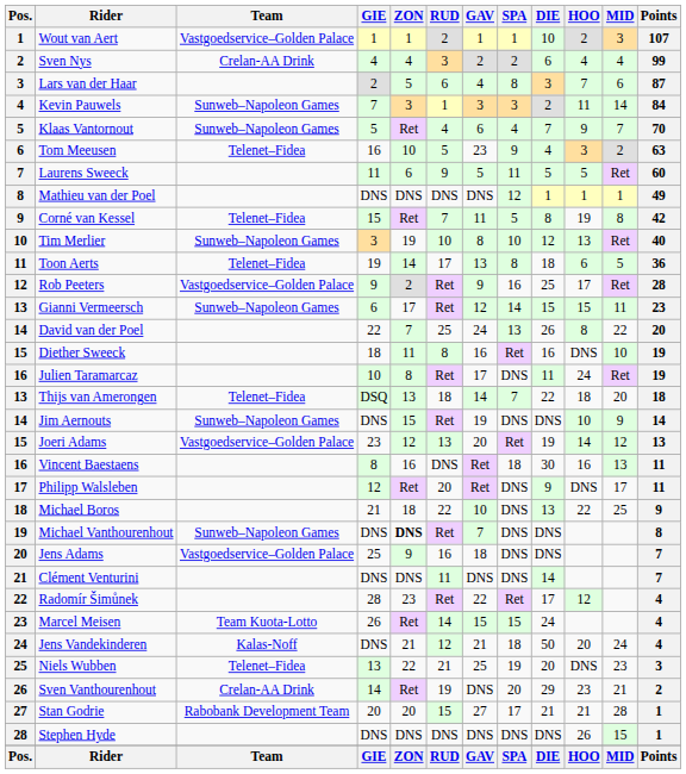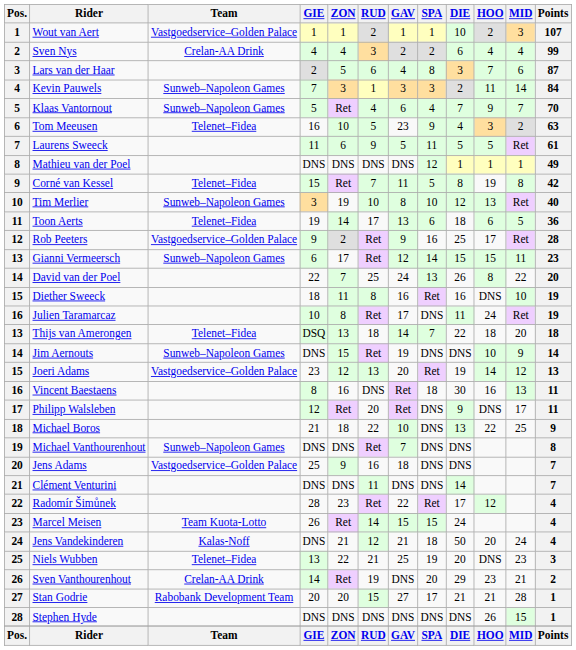 <table class="wikitable" style="font-size: 85%; text-align: center;">
 <tr style="background:#f9f9f9" valign="top">
 <th valign="middle">Pos.</th>
 <th valign="middle">Rider</th>
 <th valign="middle">Team</th>
 <th><a href='#'>GIE</a></th>
 <th><a href='#'>ZON</a></th>
 <th><a href='#'>RUD</a></th>
 <th><a href='#'>GAV</a></th>
 <th><a href='#'>SPA</a></th>
 <th><a href='#'>DIE</a></th>
 <th><a href='#'>HOO</a></th>
 <th><a href='#'>MID</a></th>
 <th valign="middle">Points</th>
 </tr>
 <tr>
 <th>1</th>
 <td align="left"> <a href='#'>Wout van Aert</a></td>
 <td><a href='#'>Vastgoedservice–Golden Palace</a></td>
 <td bgcolor="#FFFFBF">1</td>
 <td bgcolor="#FFFFBF">1</td>
 <td bgcolor="#DFDFDF">2</td>
 <td bgcolor="#FFFFBF">1</td>
 <td bgcolor="#FFFFBF">1</td>
 <td bgcolor="#DFFFDF">10</td>
 <td bgcolor="#DFDFDF">2</td>
 <td bgcolor="#FFDF9F">3</td>
 <th>107</th>
 </tr>
 <tr>
 <th>2</th>
 <td align="left"> <a href='#'>Sven Nys</a></td>
 <td><a href='#'>Crelan-AA Drink</a></td>
 <td bgcolor="#DFFFDF">4</td>
 <td bgcolor="#DFFFDF">4</td>
 <td bgcolor="#FFDF9F">3</td>
 <td bgcolor="#DFDFDF">2</td>
 <td bgcolor="#DFDFDF">2</td>
 <td bgcolor="#DFFFDF">6</td>
 <td bgcolor="#DFFFDF">4</td>
 <td bgcolor="#DFFFDF">4</td>
 <th>99</th>
 </tr>
 <tr>
 <th>3</th>
 <td align="left"> <a href='#'>Lars van der Haar</a></td>
 <td></td>
 <td bgcolor="#DFDFDF">2</td>
 <td bgcolor="#DFFFDF">5</td>
 <td bgcolor="#DFFFDF">6</td>
 <td bgcolor="#DFFFDF">4</td>
 <td bgcolor="#DFFFDF">8</td>
 <td bgcolor="#FFDF9F">3</td>
 <td bgcolor="#DFFFDF">7</td>
 <td bgcolor="#DFFFDF">6</td>
 <th>87</th>
 </tr>
 <tr>
 <th>4</th>
 <td align="left"> <a href='#'>Kevin Pauwels</a></td>
 <td><a href='#'>Sunweb–Napoleon Games</a></td>
 <td bgcolor="#DFFFDF">7</td>
 <td bgcolor="#FFDF9F">3</td>
 <td bgcolor="#FFFFBF">1</td>
 <td bgcolor="#FFDF9F">3</td>
 <td bgcolor="#FFDF9F">3</td>
 <td bgcolor="#DFDFDF">2</td>
 <td bgcolor="#DFFFDF">11</td>
 <td bgcolor="#DFFFDF">14</td>
 <th>84</th>
 </tr>
 <tr>
 <th>5</th>
 <td align="left"> <a href='#'>Klaas Vantornout</a></td>
 <td><a href='#'>Sunweb–Napoleon Games</a></td>
 <td bgcolor="#DFFFDF">5</td>
 <td bgcolor="#EFCFFF">Ret</td>
 <td bgcolor="#DFFFDF">4</td>
 <td bgcolor="#DFFFDF">6</td>
 <td bgcolor="#DFFFDF">4</td>
 <td bgcolor="#DFFFDF">7</td>
 <td bgcolor="#DFFFDF">9</td>
 <td bgcolor="#DFFFDF">7</td>
 <th>70</th>
 </tr>
 <tr>
 <th>6</th>
 <td align="left"> <a href='#'>Tom Meeusen</a></td>
 <td><a href='#'>Telenet–Fidea</a></td>
 <td>16</td>
 <td bgcolor="#DFFFDF">10</td>
 <td bgcolor="#DFFFDF">5</td>
 <td>23</td>
 <td bgcolor="#DFFFDF">9</td>
 <td bgcolor="#DFFFDF">4</td>
 <td bgcolor="#FFDF9F">3</td>
 <td bgcolor="#DFDFDF">2</td>
 <th>63</th>
 </tr>
 <tr>
 <th>7</th>
 <td align="left"> <a href='#'>Laurens Sweeck</a></td>
 <td><br></td>
 <td bgcolor="#DFFFDF">11</td>
 <td bgcolor="#DFFFDF">6</td>
 <td bgcolor="#DFFFDF">9</td>
 <td bgcolor="#DFFFDF">5</td>
 <td bgcolor="#DFFFDF">11</td>
 <td bgcolor="#DFFFDF">5</td>
 <td bgcolor="#DFFFDF">5</td>
 <td bgcolor="#EFCFFF">Ret</td>
-<th>60</th>
+<th>61</th>
 </tr>
 <tr>
 <th>8</th>
 <td align="left"> <a href='#'>Mathieu van der Poel</a></td>
 <td></td>
 <td>DNS</td>
 <td>DNS</td>
 <td>DNS</td>
 <td>DNS</td>
 <td bgcolor="#DFFFDF">12</td>
 <td bgcolor="#FFFFBF">1</td>
 <td bgcolor="#FFFFBF">1</td>
 <td bgcolor="#FFFFBF">1</td>
 <th>49</th>
 </tr>
 <tr>
 <th>9</th>
 <td align="left"> <a href='#'>Corné van Kessel</a></td>
 <td><a href='#'>Telenet–Fidea</a></td>
 <td bgcolor="#DFFFDF">15</td>
 <td bgcolor="#EFCFFF">Ret</td>
 <td bgcolor="#DFFFDF">7</td>
 <td bgcolor="#DFFFDF">11</td>
 <td bgcolor="#DFFFDF">5</td>
 <td bgcolor="#DFFFDF">8</td>
 <td>19</td>
 <td bgcolor="#DFFFDF">8</td>
 <th>42</th>
 </tr>
 <tr>
 <th>10</th>
 <td align="left"> <a href='#'>Tim Merlier</a></td>
 <td><a href='#'>Sunweb–Napoleon Games</a></td>
 <td bgcolor="#FFDF9F">3</td>
 <td>19</td>
 <td bgcolor="#DFFFDF">10</td>
 <td bgcolor="#DFFFDF">8</td>
 <td bgcolor="#DFFFDF">10</td>
 <td bgcolor="#DFFFDF">12</td>
 <td bgcolor="#DFFFDF">13</td>
 <td bgcolor="#EFCFFF">Ret</td>
 <th>40</th>
 </tr>
 <tr>
 <th>11</th>
 <td align="left"> <a href='#'>Toon Aerts</a></td>
 <td><a href='#'>Telenet–Fidea</a></td>
 <td>19</td>
 <td bgcolor="#DFFFDF">14</td>
 <td>17</td>
 <td bgcolor="#DFFFDF">13</td>
-<td bgcolor="#DFFFDF">8</td>
+<td bgcolor="#DFFFDF">6</td>
 <td>18</td>
 <td bgcolor="#DFFFDF">6</td>
 <td bgcolor="#DFFFDF">5</td>
 <th>36</th>
 </tr>
 <tr>
 <th>12</th>
 <td align="left"> <a href='#'>Rob Peeters</a></td>
 <td><a href='#'>Vastgoedservice–Golden Palace</a></td>
 <td bgcolor="#DFFFDF">9</td>
 <td bgcolor="#DFDFDF">2</td>
 <td bgcolor="#EFCFFF">Ret</td>
 <td bgcolor="#DFFFDF">9</td>
 <td>16</td>
 <td>25</td>
 <td>17</td>
 <td bgcolor="#EFCFFF">Ret</td>
 <th>28</th>
 </tr>
 <tr>
 <th>13</th>
 <td align="left"> <a href='#'>Gianni Vermeersch</a></td>
 <td><a href='#'>Sunweb–Napoleon Games</a></td>
 <td bgcolor="#DFFFDF">6</td>
 <td>17</td>
 <td bgcolor="#EFCFFF">Ret</td>
 <td bgcolor="#DFFFDF">12</td>
 <td bgcolor="#DFFFDF">14</td>
 <td bgcolor="#DFFFDF">15</td>
 <td bgcolor="#DFFFDF">15</td>
 <td bgcolor="#DFFFDF">11</td>
 <th>23</th>
 </tr>
 <tr>
 <th>14</th>
 <td align="left"> <a href='#'>David van der Poel</a></td>
 <td></td>
 <td>22</td>
 <td bgcolor="#DFFFDF">7</td>
 <td>25</td>
 <td>24</td>
 <td bgcolor="#DFFFDF">13</td>
 <td>26</td>
 <td bgcolor="#DFFFDF">8</td>
 <td>22</td>
 <th>20</th>
 </tr>
 <tr>
 <th>15</th>
 <td align="left"> <a href='#'>Diether Sweeck</a></td>
 <td><br></td>
 <td>18</td>
 <td bgcolor="#DFFFDF">11</td>
 <td bgcolor="#DFFFDF">8</td>
 <td>16</td>
 <td bgcolor="#EFCFFF">Ret</td>
 <td>16</td>
 <td>DNS</td>
 <td bgcolor="#DFFFDF">10</td>
 <th>19</th>
 </tr>
 <tr>
 <th>16</th>
 <td align="left"> <a href='#'>Julien Taramarcaz</a></td>
 <td><br></td>
 <td bgcolor="#DFFFDF">10</td>
 <td bgcolor="#DFFFDF">8</td>
 <td bgcolor="#EFCFFF">Ret</td>
 <td>17</td>
 <td>DNS</td>
 <td bgcolor="#DFFFDF">11</td>
 <td>24</td>
 <td bgcolor="#EFCFFF">Ret</td>
 <th>19</th>
 </tr>
 <tr>
 <th>13</th>
 <td align="left"> <a href='#'>Thijs van Amerongen</a></td>
 <td><a href='#'>Telenet–Fidea</a></td>
 <td bgcolor="#DFFFDF">DSQ </td>
 <td bgcolor="#DFFFDF">13</td>
 <td>18</td>
 <td bgcolor="#DFFFDF">14</td>
 <td bgcolor="#DFFFDF">7</td>
 <td>22</td>
 <td>18</td>
 <td>20</td>
 <th>18</th>
 </tr>
 <tr>
 <th>14</th>
 <td align="left"> <a href='#'>Jim Aernouts</a></td>
 <td><a href='#'>Sunweb–Napoleon Games</a></td>
 <td>DNS</td>
 <td bgcolor="#DFFFDF">15</td>
 <td bgcolor="#EFCFFF">Ret</td>
 <td>19</td>
 <td>DNS</td>
 <td>DNS</td>
 <td bgcolor="#DFFFDF">10</td>
 <td bgcolor="#DFFFDF">9</td>
 <th>14</th>
 </tr>
 <tr>
 <th>15</th>
 <td align="left"> <a href='#'>Joeri Adams</a></td>
 <td><a href='#'>Vastgoedservice–Golden Palace</a></td>
 <td>23</td>
 <td bgcolor="#DFFFDF">12</td>
 <td bgcolor="#DFFFDF">13</td>
 <td>20</td>
 <td bgcolor="#EFCFFF">Ret</td>
 <td>19</td>
 <td bgcolor="#DFFFDF">14</td>
 <td bgcolor="#DFFFDF">12</td>
 <th>13</th>
 </tr>
 <tr>
 <th>16</th>
 <td align="left"> <a href='#'>Vincent Baestaens</a></td>
 <td></td>
 <td bgcolor="#DFFFDF">8</td>
 <td>16</td>
 <td>DNS</td>
 <td bgcolor="#EFCFFF">Ret</td>
 <td>18</td>
 <td>30</td>
 <td>16</td>
 <td bgcolor="#DFFFDF">13</td>
 <th>11</th>
 </tr>
 <tr>
 <th>17</th>
 <td align="left"> <a href='#'>Philipp Walsleben</a></td>
 <td></td>
 <td bgcolor="#DFFFDF">12</td>
 <td bgcolor="#EFCFFF">Ret</td>
 <td>20</td>
 <td bgcolor="#EFCFFF">Ret</td>
 <td>DNS</td>
 <td bgcolor="#DFFFDF">9</td>
 <td>DNS</td>
 <td>17</td>
 <th>11</th>
 </tr>
 <tr>
 <th>18</th>
 <td align="left"> <a href='#'>Michael Boros</a></td>
 <td></td>
 <td>21</td>
 <td>18</td>
 <td>22</td>
 <td bgcolor="#DFFFDF">10</td>
 <td>DNS</td>
 <td bgcolor="#DFFFDF">13</td>
 <td>22</td>
 <td>25</td>
 <th>9</th>
 </tr>
 <tr>
 <th>19</th>
 <td align="left"> <a href='#'>Michael Vanthourenhout</a></td>
 <td><a href='#'>Sunweb–Napoleon Games</a></td>
 <td>DNS</td>
-<td><strong>DNS</strong></td>
+<td>DNS</td>
 <td bgcolor="#EFCFFF">Ret</td>
 <td bgcolor="#DFFFDF">7</td>
 <td>DNS</td>
 <td>DNS</td>
 <td></td>
 <td></td>
 <th>8</th>
 </tr>
 <tr>
 <th>20</th>
 <td align="left"> <a href='#'>Jens Adams</a></td>
 <td><a href='#'>Vastgoedservice–Golden Palace</a></td>
 <td>25</td>
 <td bgcolor="#DFFFDF">9</td>
 <td>16</td>
 <td>18</td>
 <td>DNS</td>
 <td>DNS</td>
 <td></td>
 <td></td>
 <th>7</th>
 </tr>
 <tr>
 <th>21</th>
 <td align="left"> <a href='#'>Clément Venturini</a></td>
 <td></td>
 <td>DNS</td>
 <td>DNS</td>
 <td bgcolor="#DFFFDF">11</td>
 <td>DNS</td>
 <td>DNS</td>
 <td bgcolor="#DFFFDF">14</td>
 <td></td>
 <td></td>
 <th>7</th>
 </tr>
 <tr>
 <th>22</th>
 <td align="left"> <a href='#'>Radomír Šimůnek</a></td>
 <td><br></td>
 <td>28</td>
 <td>23</td>
 <td bgcolor="#EFCFFF">Ret</td>
 <td>22</td>
 <td bgcolor="#EFCFFF">Ret</td>
 <td>17</td>
 <td bgcolor="#DFFFDF">12</td>
 <td></td>
 <th>4</th>
 </tr>
 <tr>
 <th>23</th>
 <td align="left"> <a href='#'>Marcel Meisen</a></td>
 <td><a href='#'>Team Kuota-Lotto</a></td>
 <td>26</td>
 <td bgcolor="#EFCFFF">Ret</td>
 <td bgcolor="#DFFFDF">14</td>
 <td bgcolor="#DFFFDF">15</td>
 <td bgcolor="#DFFFDF">15</td>
 <td>24</td>
 <td></td>
 <td></td>
 <th>4</th>
 </tr>
 <tr>
 <th>24</th>
 <td align="left"> <a href='#'>Jens Vandekinderen</a></td>
 <td><a href='#'>Kalas-Noff</a></td>
 <td>DNS</td>
 <td>21</td>
 <td bgcolor="#DFFFDF">12</td>
 <td>21</td>
 <td>18</td>
 <td>50</td>
 <td>20</td>
 <td>24</td>
 <th>4</th>
 </tr>
 <tr>
 <th>25</th>
 <td align="left"> <a href='#'>Niels Wubben</a></td>
 <td><a href='#'>Telenet–Fidea</a></td>
 <td bgcolor="#DFFFDF">13</td>
 <td>22</td>
 <td>21</td>
 <td>25</td>
 <td>19</td>
 <td>20</td>
 <td>DNS</td>
 <td>23</td>
 <th>3</th>
 </tr>
 <tr>
 <th>26</th>
 <td align="left"> <a href='#'>Sven Vanthourenhout</a></td>
 <td><a href='#'>Crelan-AA Drink</a></td>
 <td bgcolor="#DFFFDF">14</td>
 <td bgcolor="#EFCFFF">Ret</td>
 <td>19</td>
 <td>DNS</td>
 <td>20</td>
 <td>29</td>
 <td>23</td>
 <td>21</td>
 <th>2</th>
 </tr>
 <tr>
 <th>27</th>
 <td align="left"> <a href='#'>Stan Godrie</a></td>
 <td><a href='#'>Rabobank Development Team</a></td>
 <td>20</td>
 <td>20</td>
 <td bgcolor="#DFFFDF">15</td>
 <td>27</td>
 <td>17</td>
 <td>21</td>
 <td>21</td>
 <td>28</td>
 <th>1</th>
 </tr>
 <tr>
 <th>28</th>
 <td align="left"> <a href='#'>Stephen Hyde</a></td>
 <td></td>
 <td>DNS</td>
 <td>DNS</td>
 <td>DNS</td>
 <td>DNS</td>
 <td>DNS</td>
 <td>DNS</td>
 <td>26</td>
 <td bgcolor="#DFFFDF">15</td>
 <th>1</th>
 </tr>
 <tr>
 </tr>
 <tr style="background:#f9f9f9" valign="top">
 <th valign="middle">Pos.</th>
 <th valign="middle">Rider</th>
 <th valign="middle">Team</th>
 <th><a href='#'>GIE</a></th>
 <th><a href='#'>ZON</a></th>
 <th><a href='#'>RUD</a></th>
 <th><a href='#'>GAV</a></th>
 <th><a href='#'>SPA</a></th>
 <th><a href='#'>DIE</a></th>
 <th><a href='#'>HOO</a></th>
 <th><a href='#'>MID</a></th>
 <th valign="middle">Points</th>
 </tr>
 </table>
